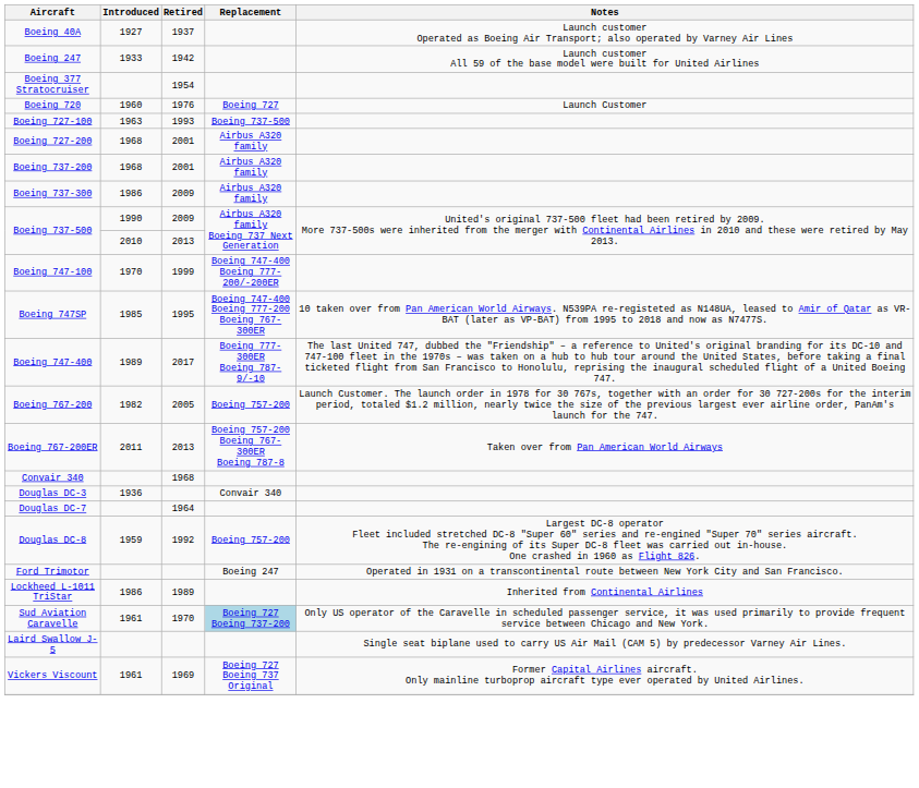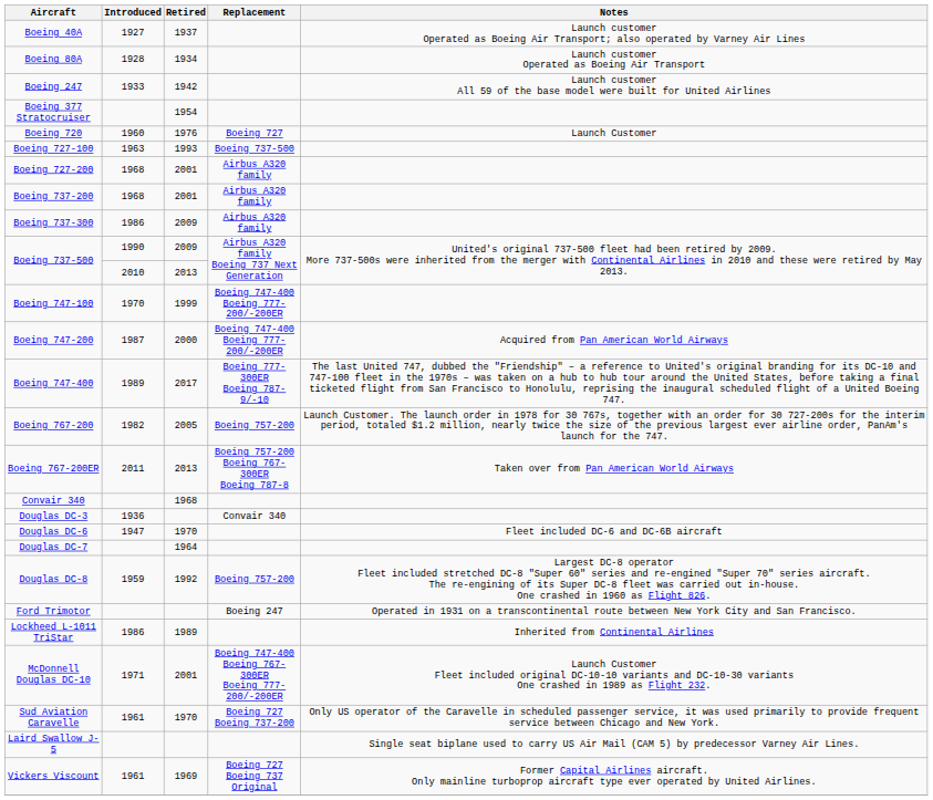 <table class="wikitable" style="margin:auto; text-align:center;">
 <tr>
 <th>Aircraft</th>
 <th>Introduced</th>
 <th>Retired</th>
 <th>Replacement</th>
 <th>Notes</th>
 </tr>
 <tr>
 <td><a href='#'>Boeing 40A</a></td>
 <td>1927</td>
 <td>1937</td>
 <td></td>
 <td>Launch customer<br>Operated as Boeing Air Transport; also operated by Varney Air Lines</td>
+</tr>
+<tr>
+<td><a href='#'>Boeing 80A</a></td>
+<td>1928</td>
+<td>1934</td>
+<td></td>
+<td>Launch customer<br>Operated as Boeing Air Transport</td>
 </tr>
 <tr>
 <td><a href='#'>Boeing 247</a></td>
 <td>1933</td>
 <td>1942</td>
 <td></td>
 <td>Launch customer<br>All 59 of the base model were built for United Airlines</td>
 </tr>
 <tr>
 <td><a href='#'>Boeing 377 Stratocruiser</a></td>
 <td></td>
 <td>1954</td>
 <td></td>
 <td></td>
 </tr>
 <tr>
 <td><a href='#'>Boeing 720</a></td>
 <td>1960</td>
 <td>1976</td>
 <td><a href='#'>Boeing 727</a></td>
 <td>Launch Customer</td>
 </tr>
 <tr>
 <td><a href='#'>Boeing 727-100</a></td>
 <td>1963</td>
 <td>1993</td>
 <td><a href='#'>Boeing 737-500</a></td>
 <td></td>
 </tr>
 <tr>
 <td><a href='#'>Boeing 727-200</a></td>
 <td>1968</td>
 <td>2001</td>
 <td><a href='#'>Airbus A320 family</a></td>
 <td></td>
 </tr>
 <tr>
 <td><a href='#'>Boeing 737-200</a></td>
 <td>1968</td>
 <td>2001</td>
 <td><a href='#'>Airbus A320 family</a></td>
 <td></td>
 </tr>
 <tr>
 <td><a href='#'>Boeing 737-300</a></td>
 <td>1986</td>
 <td>2009</td>
 <td><a href='#'>Airbus A320 family</a></td>
 <td></td>
 </tr>
 <tr>
 <td rowspan="2"><a href='#'>Boeing 737-500</a></td>
 <td>1990</td>
 <td>2009</td>
 <td rowspan="2"><a href='#'>Airbus A320 family</a><br><a href='#'>Boeing 737 Next Generation</a></td>
 <td rowspan=2>United's original 737-500 fleet had been retired by 2009.<br>More 737-500s were inherited from the merger with <a href='#'>Continental Airlines</a> in 2010 and these were retired by May 2013.</td>
 </tr>
 <tr>
 <td>2010</td>
 <td>2013</td>
 </tr>
 <tr>
 <td><a href='#'>Boeing 747-100</a></td>
 <td>1970</td>
 <td>1999</td>
 <td><a href='#'>Boeing 747-400</a><br><a href='#'>Boeing 777-200/-200ER</a></td>
 <td></td>
 </tr>
 <tr>
-<td><a href='#'>Boeing 747SP</a></td>
-<td>1985</td>
-<td>1995</td>
-<td><a href='#'>Boeing 747-400</a><br><a href='#'>Boeing 777-200</a><br><a href='#'>Boeing 767-300ER</a></td>
-<td>10 taken over from <a href='#'>Pan American World Airways</a>. N539PA re-registeted as N148UA, leased to <a href='#'>Amir of Qatar</a> as VR-BAT (later as VP-BAT) from 1995 to 2018 and now as N7477S.</td>
+<td><a href='#'>Boeing 747-200</a></td>
+<td>1987</td>
+<td>2000</td>
+<td><a href='#'>Boeing 747-400</a><br><a href='#'>Boeing 777-200/-200ER</a></td>
+<td>Acquired from <a href='#'>Pan American World Airways</a></td>
 </tr>
 <tr>
 <td><a href='#'>Boeing 747-400</a></td>
 <td>1989</td>
 <td>2017</td>
 <td><a href='#'>Boeing 777-300ER</a><br><a href='#'>Boeing 787-9/-10</a></td>
 <td>The last United 747, dubbed the "Friendship" – a reference to United's original branding for its DC-10 and 747-100 fleet in the 1970s – was taken on a hub to hub tour around the United States, before taking a final ticketed flight from San Francisco to Honolulu, reprising the inaugural scheduled flight of a United Boeing 747.</td>
 </tr>
 <tr>
 <td><a href='#'>Boeing 767-200</a></td>
 <td>1982</td>
 <td>2005</td>
 <td><a href='#'>Boeing 757-200</a></td>
 <td>Launch Customer.  The launch order in 1978 for 30 767s, together with an order for 30 727-200s for the interim period, totaled $1.2 million, nearly twice the size of the previous largest ever airline order, PanAm's launch for the 747.</td>
 </tr>
 <tr>
 <td><a href='#'>Boeing 767-200ER</a></td>
 <td>2011</td>
 <td>2013</td>
 <td><a href='#'>Boeing 757-200</a><br><a href='#'>Boeing 767-300ER</a><br><a href='#'>Boeing 787-8</a></td>
 <td>Taken over from <a href='#'>Pan American World Airways</a></td>
 </tr>
 <tr>
 <td><a href='#'>Convair 340</a></td>
 <td></td>
 <td>1968</td>
 <td></td>
 <td></td>
 </tr>
 <tr>
 <td><a href='#'>Douglas DC-3</a></td>
 <td>1936</td>
 <td></td>
 <td>Convair 340</td>
 <td></td>
 </tr>
 <tr>
+<td><a href='#'>Douglas DC-6</a></td>
+<td>1947</td>
+<td>1970</td>
+<td></td>
+<td>Fleet included DC-6 and DC-6B aircraft</td>
+</tr>
+<tr>
 <td><a href='#'>Douglas DC-7</a></td>
 <td></td>
 <td>1964</td>
 <td></td>
 <td></td>
 </tr>
 <tr>
 <td><a href='#'>Douglas DC-8</a></td>
 <td>1959</td>
 <td>1992</td>
 <td><a href='#'>Boeing 757-200</a></td>
 <td>Largest DC-8 operator<br>Fleet included stretched DC-8 "Super 60" series and re-engined "Super 70" series aircraft.<br>The re-engining of its Super DC-8 fleet was carried out in-house.<br>One crashed in 1960 as <a href='#'>Flight 826</a>.</td>
 </tr>
 <tr>
 <td><a href='#'>Ford Trimotor</a></td>
 <td></td>
 <td></td>
 <td>Boeing 247</td>
 <td>Operated in 1931 on a transcontinental route between New York City and San Francisco.</td>
 </tr>
 <tr>
 <td><a href='#'>Lockheed L-1011 TriStar</a></td>
 <td>1986</td>
 <td>1989</td>
 <td></td>
 <td>Inherited from <a href='#'>Continental Airlines</a></td>
 </tr>
 <tr>
+<td><a href='#'>McDonnell Douglas DC-10</a></td>
+<td>1971</td>
+<td>2001</td>
+<td><a href='#'>Boeing 747-400</a><br><a href='#'>Boeing 767-300ER</a><br><a href='#'>Boeing 777-200/-200ER</a></td>
+<td>Launch Customer<br>Fleet included original DC-10-10 variants and DC-10-30 variants<br>One crashed in 1989 as <a href='#'>Flight 232</a>.</td>
+</tr>
+<tr>
 <td><a href='#'>Sud Aviation Caravelle</a></td>
 <td>1961</td>
 <td>1970</td>
-<td style="background: lightblue;"><a href='#'>Boeing 727</a><br><a href='#'>Boeing 737-200</a></td>
+<td><a href='#'>Boeing 727</a><br><a href='#'>Boeing 737-200</a></td>
 <td>Only US operator of the Caravelle in scheduled passenger service, it was used primarily to provide frequent service between Chicago and New York.</td>
 </tr>
 <tr>
 <td><a href='#'>Laird Swallow J-5</a></td>
 <td></td>
 <td></td>
 <td></td>
 <td>Single seat biplane used to carry US Air Mail (CAM 5) by predecessor Varney Air Lines.</td>
 </tr>
 <tr>
 <td><a href='#'>Vickers Viscount</a></td>
 <td>1961</td>
 <td>1969</td>
 <td><a href='#'>Boeing 727</a><br><a href='#'>Boeing 737 Original</a></td>
 <td>Former <a href='#'>Capital Airlines</a> aircraft.<br>Only mainline turboprop aircraft type ever operated by United Airlines.</td>
 </tr>
 <tr>
 </tr>
 </table>
